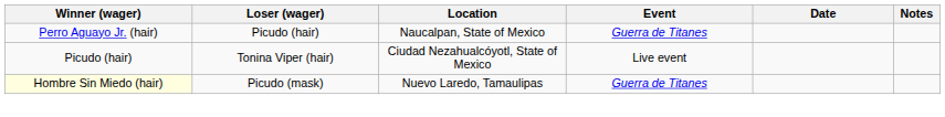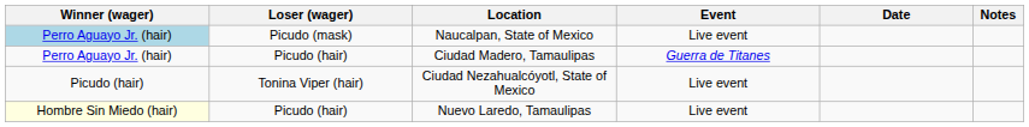 <table class="wikitable sortable" width=100%  style="text-align: center">
 <tr>
 <th width=20% scope="col">Winner (wager)</th>
 <th width=20% scope="col">Loser (wager)</th>
 <th width=20% scope="col">Location</th>
 <th width=20% scope="col">Event</th>
 <th width=15% scope="col">Date</th>
 <th class="unsortable" width=5% scope="col">Notes</th>
 </tr>
 <tr>
+<td style="background: lightblue;"><a href='#'>Perro Aguayo Jr.</a> (hair)</td>
+<td>Picudo (mask)</td>
+<td>Naucalpan, State of Mexico</td>
+<td>Live event</td>
+<td></td>
+<td></td>
+</tr>
+<tr>
 <td><a href='#'>Perro Aguayo Jr.</a> (hair)</td>
 <td>Picudo (hair)</td>
-<td>Naucalpan, State of Mexico</td>
+<td>Ciudad Madero, Tamaulipas</td>
 <td><em><a href='#'>Guerra de Titanes</a></em></td>
 <td></td>
 <td></td>
 </tr>
 <tr>
 <td>Picudo (hair)</td>
 <td>Tonina Viper (hair)</td>
 <td>Ciudad Nezahualcóyotl, State of Mexico</td>
 <td>Live event</td>
 <td></td>
 <td></td>
 </tr>
 <tr>
 <td style="background: lightyellow;">Hombre Sin Miedo (hair)</td>
-<td>Picudo (mask)</td>
+<td>Picudo (hair)</td>
 <td>Nuevo Laredo, Tamaulipas</td>
-<td><em><a href='#'>Guerra de Titanes</a></em></td>
+<td>Live event</td>
 <td></td>
 <td></td>
 </tr>
 </table>
